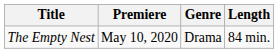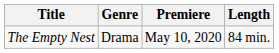 <table class="wikitable sortable">
 <tr>
 <th>Title</th>
+<th>Genre</th>
 <th>Premiere</th>
-<th>Genre</th>
 <th>Length</th>
 </tr>
 <tr>
 <td><em>The Empty Nest</em></td>
+<td>Drama</td>
 <td>May 10, 2020</td>
-<td>Drama</td>
 <td>84 min.</td>
 </tr>
 </table>
